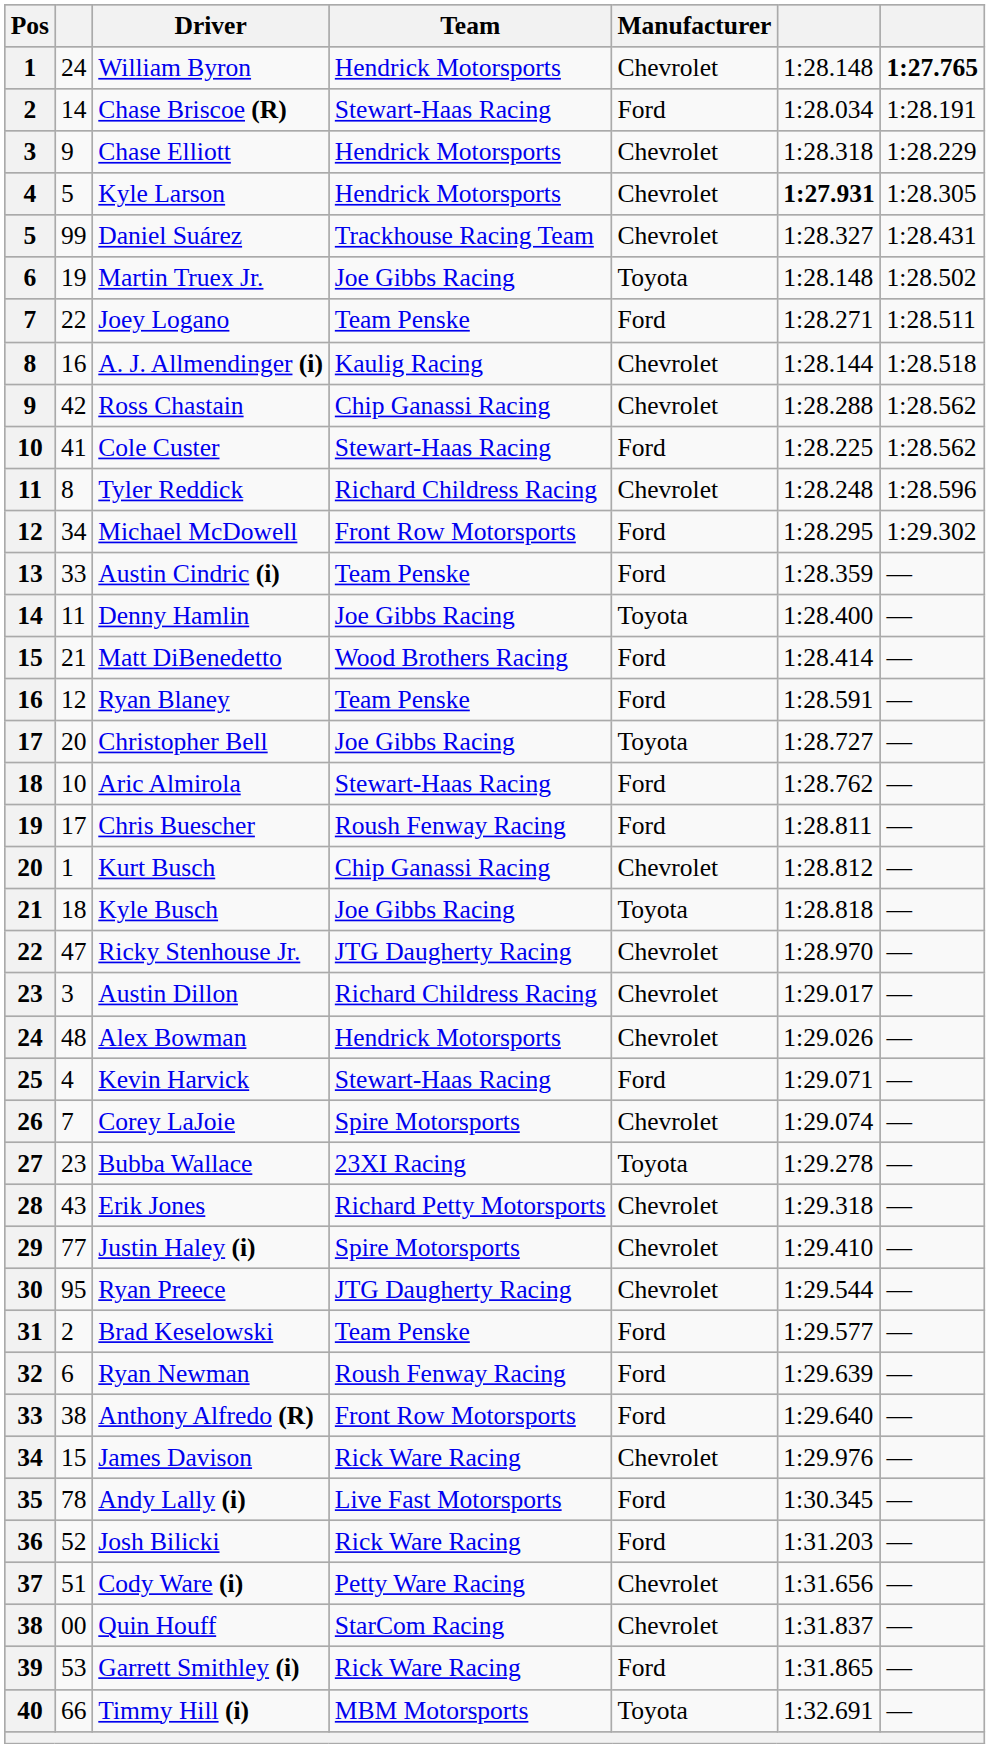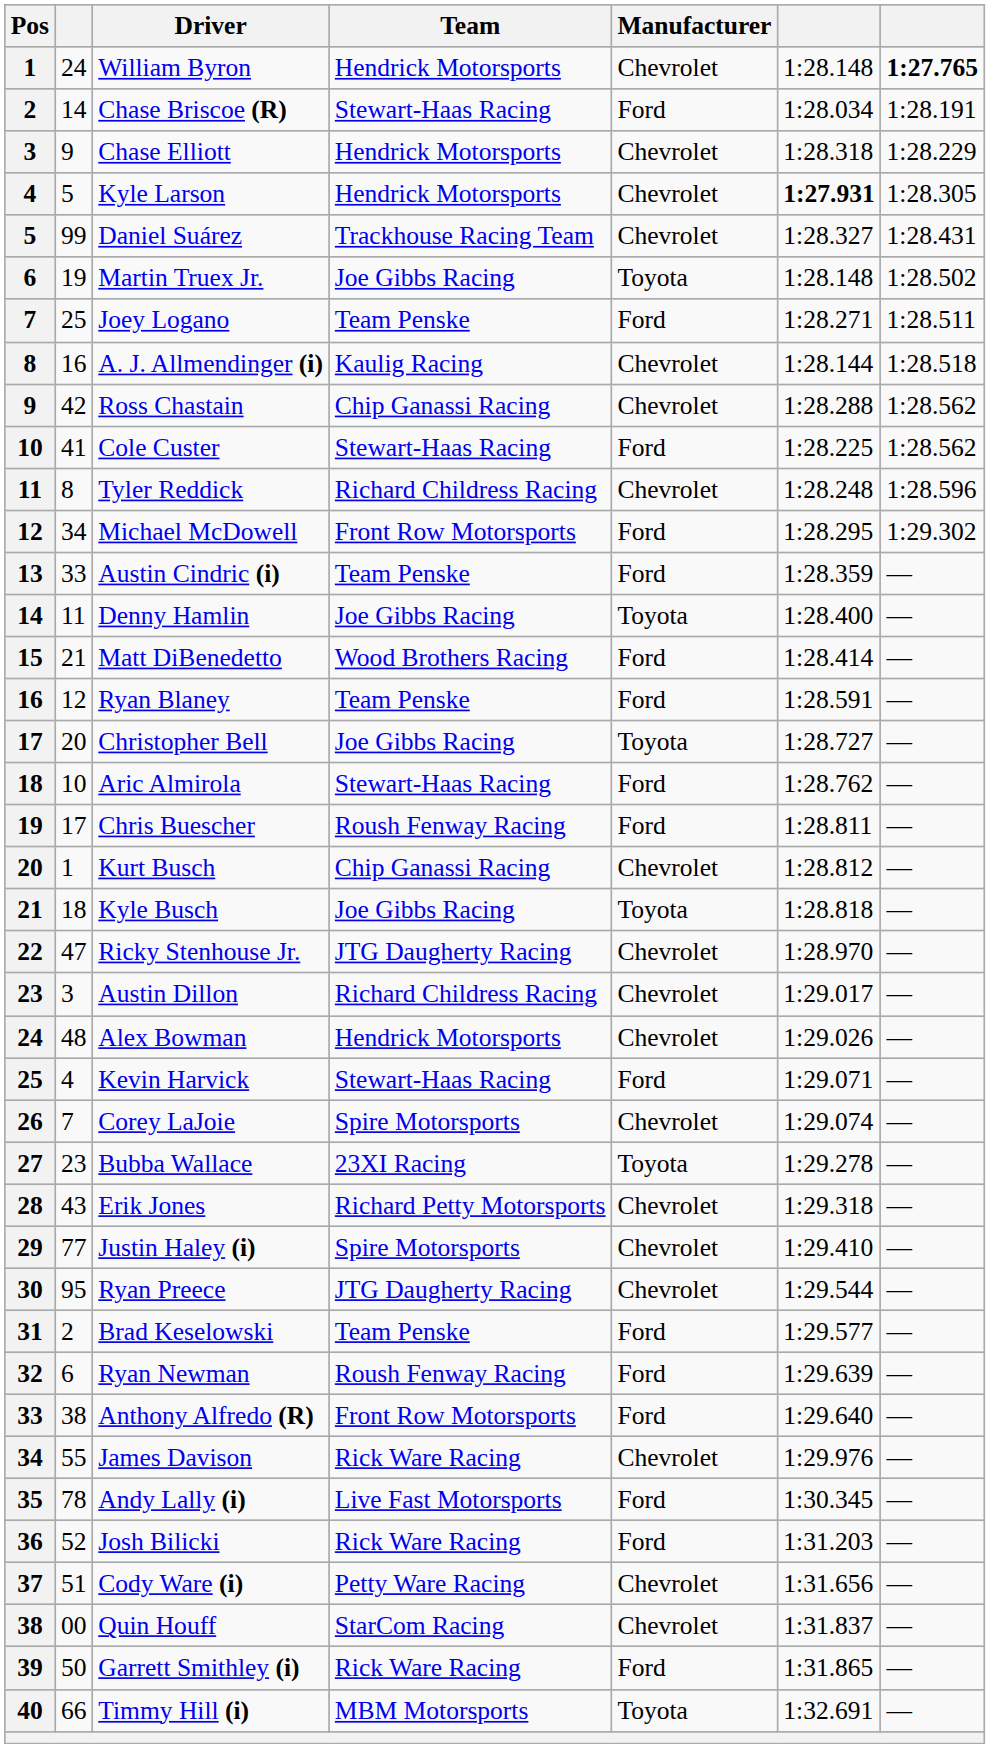 <table class="wikitable" style="font-size:95%">
 <tr>
 <th>Pos</th>
 <th></th>
 <th>Driver</th>
 <th>Team</th>
 <th>Manufacturer</th>
 <th></th>
 <th></th>
 </tr>
 <tr>
 <th>1</th>
 <td>24</td>
 <td><a href='#'>William Byron</a></td>
 <td><a href='#'>Hendrick Motorsports</a></td>
 <td>Chevrolet</td>
 <td>1:28.148</td>
 <td><strong>1:27.765</strong></td>
 </tr>
 <tr>
 <th>2</th>
 <td>14</td>
 <td><a href='#'>Chase Briscoe</a> <strong>(R)</strong></td>
 <td><a href='#'>Stewart-Haas Racing</a></td>
 <td>Ford</td>
 <td>1:28.034</td>
 <td>1:28.191</td>
 </tr>
 <tr>
 <th>3</th>
 <td>9</td>
 <td><a href='#'>Chase Elliott</a></td>
 <td><a href='#'>Hendrick Motorsports</a></td>
 <td>Chevrolet</td>
 <td>1:28.318</td>
 <td>1:28.229</td>
 </tr>
 <tr>
 <th>4</th>
 <td>5</td>
 <td><a href='#'>Kyle Larson</a></td>
 <td><a href='#'>Hendrick Motorsports</a></td>
 <td>Chevrolet</td>
 <td><strong>1:27.931</strong></td>
 <td>1:28.305</td>
 </tr>
 <tr>
 <th>5</th>
 <td>99</td>
 <td><a href='#'>Daniel Suárez</a></td>
 <td><a href='#'>Trackhouse Racing Team</a></td>
 <td>Chevrolet</td>
 <td>1:28.327</td>
 <td>1:28.431</td>
 </tr>
 <tr>
 <th>6</th>
 <td>19</td>
 <td><a href='#'>Martin Truex Jr.</a></td>
 <td><a href='#'>Joe Gibbs Racing</a></td>
 <td>Toyota</td>
 <td>1:28.148</td>
 <td>1:28.502</td>
 </tr>
 <tr>
 <th>7</th>
-<td>22</td>
+<td>25</td>
 <td><a href='#'>Joey Logano</a></td>
 <td><a href='#'>Team Penske</a></td>
 <td>Ford</td>
 <td>1:28.271</td>
 <td>1:28.511</td>
 </tr>
 <tr>
 <th>8</th>
 <td>16</td>
 <td><a href='#'>A. J. Allmendinger</a> <strong>(i)</strong></td>
 <td><a href='#'>Kaulig Racing</a></td>
 <td>Chevrolet</td>
 <td>1:28.144</td>
 <td>1:28.518</td>
 </tr>
 <tr>
 <th>9</th>
 <td>42</td>
 <td><a href='#'>Ross Chastain</a></td>
 <td><a href='#'>Chip Ganassi Racing</a></td>
 <td>Chevrolet</td>
 <td>1:28.288</td>
 <td>1:28.562</td>
 </tr>
 <tr>
 <th>10</th>
 <td>41</td>
 <td><a href='#'>Cole Custer</a></td>
 <td><a href='#'>Stewart-Haas Racing</a></td>
 <td>Ford</td>
 <td>1:28.225</td>
 <td>1:28.562</td>
 </tr>
 <tr>
 <th>11</th>
 <td>8</td>
 <td><a href='#'>Tyler Reddick</a></td>
 <td><a href='#'>Richard Childress Racing</a></td>
 <td>Chevrolet</td>
 <td>1:28.248</td>
 <td>1:28.596</td>
 </tr>
 <tr>
 <th>12</th>
 <td>34</td>
 <td><a href='#'>Michael McDowell</a></td>
 <td><a href='#'>Front Row Motorsports</a></td>
 <td>Ford</td>
 <td>1:28.295</td>
 <td>1:29.302</td>
 </tr>
 <tr>
 <th>13</th>
 <td>33</td>
 <td><a href='#'>Austin Cindric</a> <strong>(i)</strong></td>
 <td><a href='#'>Team Penske</a></td>
 <td>Ford</td>
 <td>1:28.359</td>
 <td>—</td>
 </tr>
 <tr>
 <th>14</th>
 <td>11</td>
 <td><a href='#'>Denny Hamlin</a></td>
 <td><a href='#'>Joe Gibbs Racing</a></td>
 <td>Toyota</td>
 <td>1:28.400</td>
 <td>—</td>
 </tr>
 <tr>
 <th>15</th>
 <td>21</td>
 <td><a href='#'>Matt DiBenedetto</a></td>
 <td><a href='#'>Wood Brothers Racing</a></td>
 <td>Ford</td>
 <td>1:28.414</td>
 <td>—</td>
 </tr>
 <tr>
 <th>16</th>
 <td>12</td>
 <td><a href='#'>Ryan Blaney</a></td>
 <td><a href='#'>Team Penske</a></td>
 <td>Ford</td>
 <td>1:28.591</td>
 <td>—</td>
 </tr>
 <tr>
 <th>17</th>
 <td>20</td>
 <td><a href='#'>Christopher Bell</a></td>
 <td><a href='#'>Joe Gibbs Racing</a></td>
 <td>Toyota</td>
 <td>1:28.727</td>
 <td>—</td>
 </tr>
 <tr>
 <th>18</th>
 <td>10</td>
 <td><a href='#'>Aric Almirola</a></td>
 <td><a href='#'>Stewart-Haas Racing</a></td>
 <td>Ford</td>
 <td>1:28.762</td>
 <td>—</td>
 </tr>
 <tr>
 <th>19</th>
 <td>17</td>
 <td><a href='#'>Chris Buescher</a></td>
 <td><a href='#'>Roush Fenway Racing</a></td>
 <td>Ford</td>
 <td>1:28.811</td>
 <td>—</td>
 </tr>
 <tr>
 <th>20</th>
 <td>1</td>
 <td><a href='#'>Kurt Busch</a></td>
 <td><a href='#'>Chip Ganassi Racing</a></td>
 <td>Chevrolet</td>
 <td>1:28.812</td>
 <td>—</td>
 </tr>
 <tr>
 <th>21</th>
 <td>18</td>
 <td><a href='#'>Kyle Busch</a></td>
 <td><a href='#'>Joe Gibbs Racing</a></td>
 <td>Toyota</td>
 <td>1:28.818</td>
 <td>—</td>
 </tr>
 <tr>
 <th>22</th>
 <td>47</td>
 <td><a href='#'>Ricky Stenhouse Jr.</a></td>
 <td><a href='#'>JTG Daugherty Racing</a></td>
 <td>Chevrolet</td>
 <td>1:28.970</td>
 <td>—</td>
 </tr>
 <tr>
 <th>23</th>
 <td>3</td>
 <td><a href='#'>Austin Dillon</a></td>
 <td><a href='#'>Richard Childress Racing</a></td>
 <td>Chevrolet</td>
 <td>1:29.017</td>
 <td>—</td>
 </tr>
 <tr>
 <th>24</th>
 <td>48</td>
 <td><a href='#'>Alex Bowman</a></td>
 <td><a href='#'>Hendrick Motorsports</a></td>
 <td>Chevrolet</td>
 <td>1:29.026</td>
 <td>—</td>
 </tr>
 <tr>
 <th>25</th>
 <td>4</td>
 <td><a href='#'>Kevin Harvick</a></td>
 <td><a href='#'>Stewart-Haas Racing</a></td>
 <td>Ford</td>
 <td>1:29.071</td>
 <td>—</td>
 </tr>
 <tr>
 <th>26</th>
 <td>7</td>
 <td><a href='#'>Corey LaJoie</a></td>
 <td><a href='#'>Spire Motorsports</a></td>
 <td>Chevrolet</td>
 <td>1:29.074</td>
 <td>—</td>
 </tr>
 <tr>
 <th>27</th>
 <td>23</td>
 <td><a href='#'>Bubba Wallace</a></td>
 <td><a href='#'>23XI Racing</a></td>
 <td>Toyota</td>
 <td>1:29.278</td>
 <td>—</td>
 </tr>
 <tr>
 <th>28</th>
 <td>43</td>
 <td><a href='#'>Erik Jones</a></td>
 <td><a href='#'>Richard Petty Motorsports</a></td>
 <td>Chevrolet</td>
 <td>1:29.318</td>
 <td>—</td>
 </tr>
 <tr>
 <th>29</th>
 <td>77</td>
 <td><a href='#'>Justin Haley</a> <strong>(i)</strong></td>
 <td><a href='#'>Spire Motorsports</a></td>
 <td>Chevrolet</td>
 <td>1:29.410</td>
 <td>—</td>
 </tr>
 <tr>
 <th>30</th>
 <td>95</td>
 <td><a href='#'>Ryan Preece</a></td>
 <td><a href='#'>JTG Daugherty Racing</a></td>
 <td>Chevrolet</td>
 <td>1:29.544</td>
 <td>—</td>
 </tr>
 <tr>
 <th>31</th>
 <td>2</td>
 <td><a href='#'>Brad Keselowski</a></td>
 <td><a href='#'>Team Penske</a></td>
 <td>Ford</td>
 <td>1:29.577</td>
 <td>—</td>
 </tr>
 <tr>
 <th>32</th>
 <td>6</td>
 <td><a href='#'>Ryan Newman</a></td>
 <td><a href='#'>Roush Fenway Racing</a></td>
 <td>Ford</td>
 <td>1:29.639</td>
 <td>—</td>
 </tr>
 <tr>
 <th>33</th>
 <td>38</td>
 <td><a href='#'>Anthony Alfredo</a> <strong>(R)</strong></td>
 <td><a href='#'>Front Row Motorsports</a></td>
 <td>Ford</td>
 <td>1:29.640</td>
 <td>—</td>
 </tr>
 <tr>
 <th>34</th>
-<td>15</td>
+<td>55</td>
 <td><a href='#'>James Davison</a></td>
 <td><a href='#'>Rick Ware Racing</a></td>
 <td>Chevrolet</td>
 <td>1:29.976</td>
 <td>—</td>
 </tr>
 <tr>
 <th>35</th>
 <td>78</td>
 <td><a href='#'>Andy Lally</a> <strong>(i)</strong></td>
 <td><a href='#'>Live Fast Motorsports</a></td>
 <td>Ford</td>
 <td>1:30.345</td>
 <td>—</td>
 </tr>
 <tr>
 <th>36</th>
 <td>52</td>
 <td><a href='#'>Josh Bilicki</a></td>
 <td><a href='#'>Rick Ware Racing</a></td>
 <td>Ford</td>
 <td>1:31.203</td>
 <td>—</td>
 </tr>
 <tr>
 <th>37</th>
 <td>51</td>
 <td><a href='#'>Cody Ware</a> <strong>(i)</strong></td>
 <td><a href='#'>Petty Ware Racing</a></td>
 <td>Chevrolet</td>
 <td>1:31.656</td>
 <td>—</td>
 </tr>
 <tr>
 <th>38</th>
 <td>00</td>
 <td><a href='#'>Quin Houff</a></td>
 <td><a href='#'>StarCom Racing</a></td>
 <td>Chevrolet</td>
 <td>1:31.837</td>
 <td>—</td>
 </tr>
 <tr>
 <th>39</th>
-<td>53</td>
+<td>50</td>
 <td><a href='#'>Garrett Smithley</a> <strong>(i)</strong></td>
 <td><a href='#'>Rick Ware Racing</a></td>
 <td>Ford</td>
 <td>1:31.865</td>
 <td>—</td>
 </tr>
 <tr>
 <th>40</th>
 <td>66</td>
 <td><a href='#'>Timmy Hill</a> <strong>(i)</strong></td>
 <td><a href='#'>MBM Motorsports</a></td>
 <td>Toyota</td>
 <td>1:32.691</td>
 <td>—</td>
 </tr>
 <tr>
 <th colspan="7"></th>
 </tr>
 </table>
